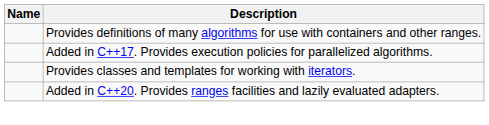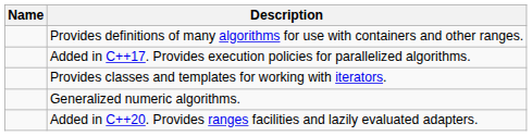 <table class="wikitable">
 <tr>
 <th>Name</th>
 <th>Description</th>
 </tr>
 <tr>
 <td></td>
 <td>Provides definitions of many <a href='#'>algorithms</a> for use with containers and other ranges.</td>
 </tr>
 <tr>
 <td></td>
 <td>Added in <a href='#'>C++17</a>. Provides execution policies for parallelized algorithms.</td>
 </tr>
 <tr>
 <td></td>
 <td>Provides classes and templates for working with <a href='#'>iterators</a>.</td>
 </tr>
 <tr>
 <td></td>
+<td>Generalized numeric algorithms.</td>
+</tr>
+<tr>
+<td></td>
 <td>Added in <a href='#'>C++20</a>. Provides <a href='#'>ranges</a> facilities and lazily evaluated adapters.</td>
 </tr>
 </table>
